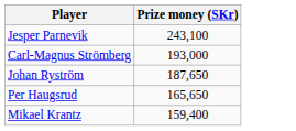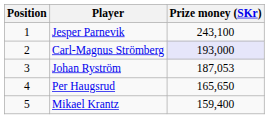 <table class="wikitable">
 <tr>
+<th>Position</th>
 <th>Player</th>
 <th>Prize money (<a href='#'>SKr</a>)</th>
 </tr>
 <tr>
+<td align=center>1</td>
 <td> <a href='#'>Jesper Parnevik</a></td>
 <td align=center>243,100</td>
 </tr>
 <tr>
+<td align=center>2</td>
 <td> <a href='#'>Carl-Magnus Strömberg</a></td>
-<td align=center>193,000</td>
+<td align=center style="background: lavender;">193,000</td>
 </tr>
 <tr>
+<td align=center>3</td>
 <td> <a href='#'>Johan Ryström</a></td>
-<td align=center>187,650</td>
+<td align=center>187,053</td>
 </tr>
 <tr>
+<td align=center>4</td>
 <td> <a href='#'>Per Haugsrud</a></td>
 <td align=center>165,650</td>
 </tr>
 <tr>
+<td align=center>5</td>
 <td> <a href='#'>Mikael Krantz</a></td>
 <td align=center>159,400</td>
 </tr>
 </table>
